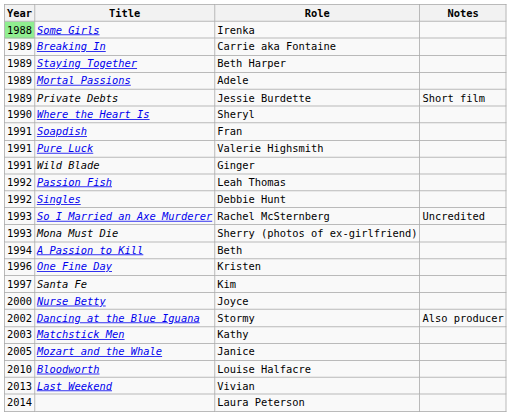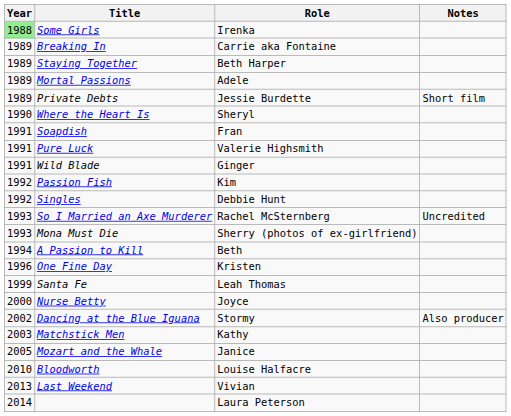 <table class="wikitable sortable">
 <tr>
 <th>Year</th>
 <th>Title</th>
 <th>Role</th>
 <th class="unsortable">Notes</th>
 </tr>
 <tr>
 <td style="background: lightgreen;">1988</td>
 <td><em><a href='#'>Some Girls</a></em></td>
 <td>Irenka</td>
 <td></td>
 </tr>
 <tr>
 <td>1989</td>
 <td><em><a href='#'>Breaking In</a></em></td>
 <td>Carrie aka Fontaine</td>
 <td></td>
 </tr>
 <tr>
 <td>1989</td>
 <td><em><a href='#'>Staying Together</a></em></td>
 <td>Beth Harper</td>
 <td></td>
 </tr>
 <tr>
 <td>1989</td>
 <td><em><a href='#'>Mortal Passions</a></em></td>
 <td>Adele</td>
 <td></td>
 </tr>
 <tr>
 <td>1989</td>
 <td><em>Private Debts</em></td>
 <td>Jessie Burdette</td>
 <td>Short film</td>
 </tr>
 <tr>
 <td>1990</td>
 <td><em><a href='#'>Where the Heart Is</a></em></td>
 <td>Sheryl</td>
 <td></td>
 </tr>
 <tr>
 <td>1991</td>
 <td><em><a href='#'>Soapdish</a></em></td>
 <td>Fran</td>
 <td></td>
 </tr>
 <tr>
 <td>1991</td>
 <td><em><a href='#'>Pure Luck</a></em></td>
 <td>Valerie Highsmith</td>
 <td></td>
 </tr>
 <tr>
 <td>1991</td>
 <td><em>Wild Blade</em></td>
 <td>Ginger</td>
 <td></td>
 </tr>
 <tr>
 <td>1992</td>
 <td><em><a href='#'>Passion Fish</a></em></td>
-<td>Leah Thomas</td>
+<td>Kim</td>
 <td></td>
 </tr>
 <tr>
 <td>1992</td>
 <td><em><a href='#'>Singles</a></em></td>
 <td>Debbie Hunt</td>
 <td></td>
 </tr>
 <tr>
 <td>1993</td>
 <td><em><a href='#'>So I Married an Axe Murderer</a></em></td>
 <td>Rachel McSternberg</td>
 <td>Uncredited</td>
 </tr>
 <tr>
 <td>1993</td>
 <td><em>Mona Must Die</em></td>
 <td>Sherry (photos of ex-girlfriend)</td>
 <td></td>
 </tr>
 <tr>
 <td>1994</td>
 <td><em><a href='#'>A Passion to Kill</a></em></td>
 <td>Beth</td>
 <td></td>
 </tr>
 <tr>
 <td>1996</td>
 <td><em><a href='#'>One Fine Day</a></em></td>
 <td>Kristen</td>
 <td></td>
 </tr>
 <tr>
-<td>1997</td>
+<td>1999</td>
 <td><em>Santa Fe</em></td>
-<td>Kim</td>
+<td>Leah Thomas</td>
 <td></td>
 </tr>
 <tr>
 <td>2000</td>
 <td><em><a href='#'>Nurse Betty</a></em></td>
 <td>Joyce</td>
 <td></td>
 </tr>
 <tr>
 <td>2002</td>
 <td><em><a href='#'>Dancing at the Blue Iguana</a></em></td>
 <td>Stormy</td>
 <td>Also producer</td>
 </tr>
 <tr>
 <td>2003</td>
 <td><em><a href='#'>Matchstick Men</a></em></td>
 <td>Kathy</td>
 <td></td>
 </tr>
 <tr>
 <td>2005</td>
 <td><em><a href='#'>Mozart and the Whale</a></em></td>
 <td>Janice</td>
 <td></td>
 </tr>
 <tr>
 <td>2010</td>
 <td><em><a href='#'>Bloodworth</a></em></td>
 <td>Louise Halfacre</td>
 <td></td>
 </tr>
 <tr>
 <td>2013</td>
 <td><em><a href='#'>Last Weekend</a></em></td>
 <td>Vivian</td>
 <td></td>
 </tr>
 <tr>
 <td>2014</td>
 <td><em></em></td>
 <td>Laura Peterson</td>
 <td></td>
 </tr>
 </table>
